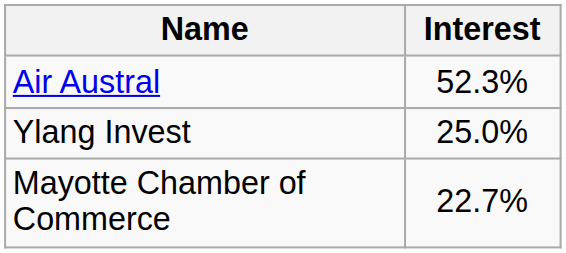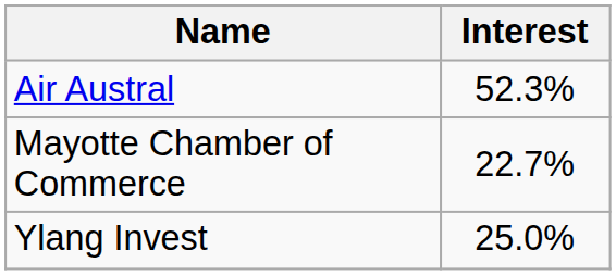 <table class="wikitable" align="center"  style="margin:1em auto;">
 <tr>
 <th width="190px">Name</th>
 <th width="70px">Interest</th>
 </tr>
 <tr>
 <td><a href='#'>Air Austral</a></td>
 <td align="center">52.3%</td>
 </tr>
 <tr>
+<td>Mayotte Chamber of Commerce</td>
+<td align="center">22.7%</td>
+</tr>
+<tr>
 <td>Ylang Invest</td>
 <td align="center">25.0%</td>
 </tr>
-<tr>
-<td>Mayotte Chamber of Commerce</td>
-<td align="center">22.7%</td>
-</tr>
 </table>
